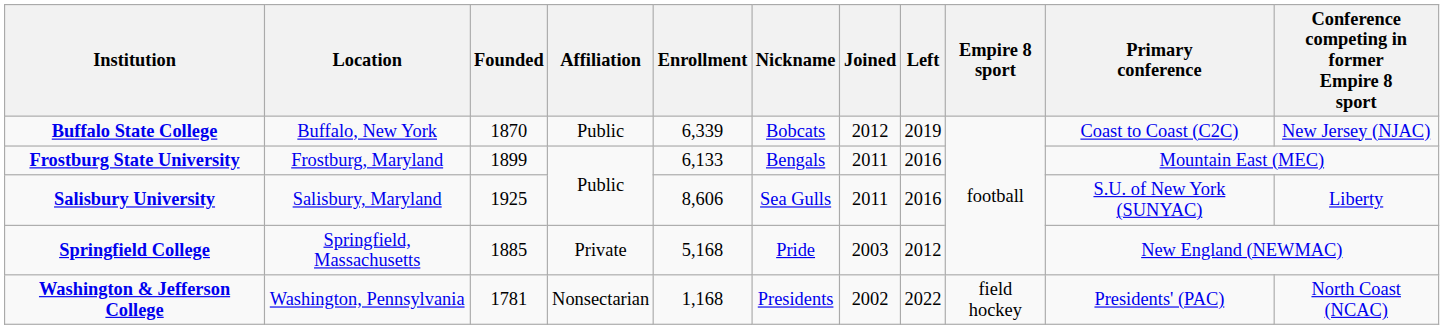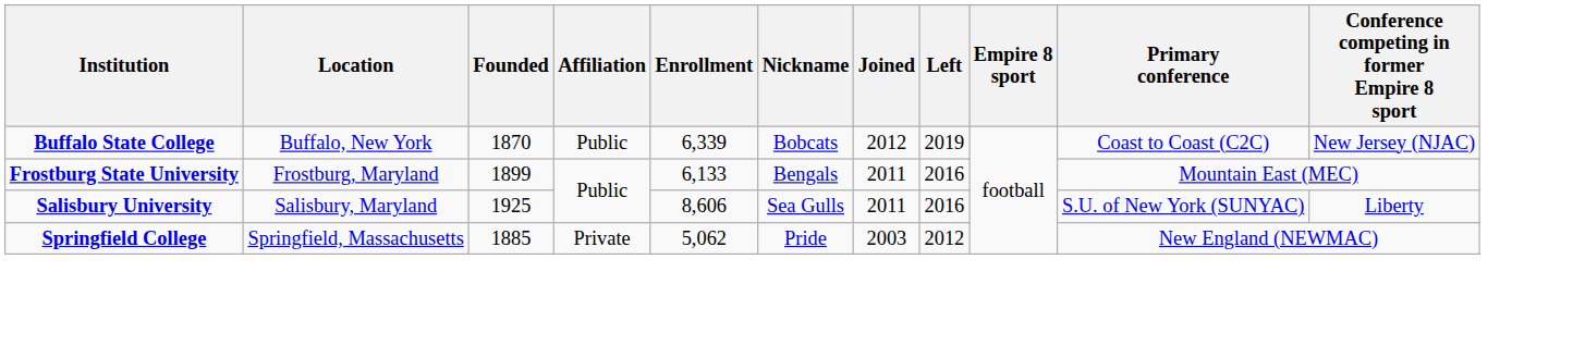 <table class="wikitable sortable" style="text-align:center;">
 <tr>
 <th>Institution</th>
 <th>Location</th>
 <th>Founded</th>
 <th>Affiliation</th>
 <th>Enrollment</th>
 <th>Nickname</th>
 <th>Joined</th>
 <th>Left</th>
 <th>Empire 8<br>sport</th>
 <th>Primary<br>conference</th>
 <th>Conference<br>competing in<br>former<br>Empire 8<br>sport</th>
 </tr>
 <tr>
 <td><strong><a href='#'>Buffalo State College</a></strong></td>
 <td><a href='#'>Buffalo, New York</a></td>
 <td>1870</td>
 <td>Public</td>
 <td>6,339</td>
 <td><a href='#'>Bobcats</a></td>
 <td>2012</td>
 <td>2019</td>
 <td rowspan="4">football</td>
 <td><a href='#'>Coast to Coast (C2C)</a></td>
 <td><a href='#'>New Jersey (NJAC)</a></td>
 </tr>
 <tr>
 <td><strong><a href='#'>Frostburg State University</a></strong></td>
 <td><a href='#'>Frostburg, Maryland</a></td>
 <td>1899</td>
 <td rowspan="2">Public</td>
 <td>6,133</td>
 <td><a href='#'>Bengals</a></td>
 <td>2011</td>
 <td>2016</td>
 <td colspan="2"><a href='#'>Mountain East (MEC)</a></td>
 </tr>
 <tr>
 <td><strong><a href='#'>Salisbury University</a></strong></td>
 <td><a href='#'>Salisbury, Maryland</a></td>
 <td>1925</td>
 <td>8,606</td>
 <td><a href='#'>Sea Gulls</a></td>
 <td>2011</td>
 <td>2016</td>
 <td><a href='#'>S.U. of New York (SUNYAC)</a></td>
 <td><a href='#'>Liberty</a></td>
 </tr>
 <tr>
 <td><strong><a href='#'>Springfield College</a></strong></td>
 <td><a href='#'>Springfield, Massachusetts</a></td>
 <td>1885</td>
 <td>Private</td>
-<td>5,168</td>
+<td>5,062</td>
 <td><a href='#'>Pride</a></td>
 <td>2003</td>
 <td>2012</td>
 <td colspan="2"><a href='#'>New England (NEWMAC)</a></td>
 </tr>
-<tr>
-<td><strong><a href='#'>Washington & Jefferson College</a></strong></td>
-<td><a href='#'>Washington, Pennsylvania</a></td>
-<td>1781</td>
-<td>Nonsectarian</td>
-<td>1,168</td>
-<td><a href='#'>Presidents</a></td>
-<td>2002</td>
-<td>2022</td>
-<td>field hockey</td>
-<td><a href='#'>Presidents' (PAC)</a></td>
-<td><a href='#'>North Coast (NCAC)</a></td>
-</tr>
 </table>
